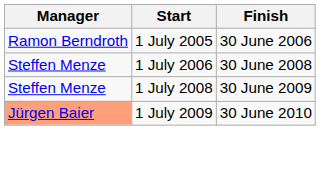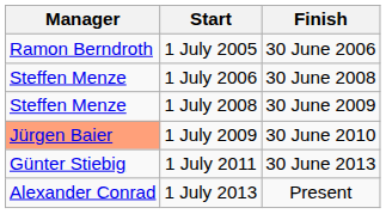 <table class="wikitable">
 <tr>
 <th>Manager</th>
 <th>Start</th>
 <th>Finish</th>
 </tr>
 <tr align="center">
 <td align="left"><a href='#'>Ramon Berndroth</a></td>
 <td>1 July 2005</td>
 <td>30 June 2006</td>
 </tr>
 <tr align="center">
 <td align="left"><a href='#'>Steffen Menze</a></td>
 <td>1 July 2006</td>
 <td>30 June 2008</td>
 </tr>
 <tr align="center">
 <td align="left"><a href='#'>Steffen Menze</a></td>
 <td>1 July 2008</td>
 <td>30 June 2009</td>
 </tr>
 <tr align="center">
 <td align="left" style="background: lightsalmon;"><a href='#'>Jürgen Baier</a></td>
 <td>1 July 2009</td>
 <td>30 June 2010</td>
 </tr>
+<tr align="center">
+<td align="left"><a href='#'>Günter Stiebig</a></td>
+<td>1 July 2011</td>
+<td>30 June 2013</td>
+</tr>
+<tr align="center">
+<td align="left"><a href='#'>Alexander Conrad</a></td>
+<td>1 July 2013</td>
+<td>Present</td>
+</tr>
 </table>
